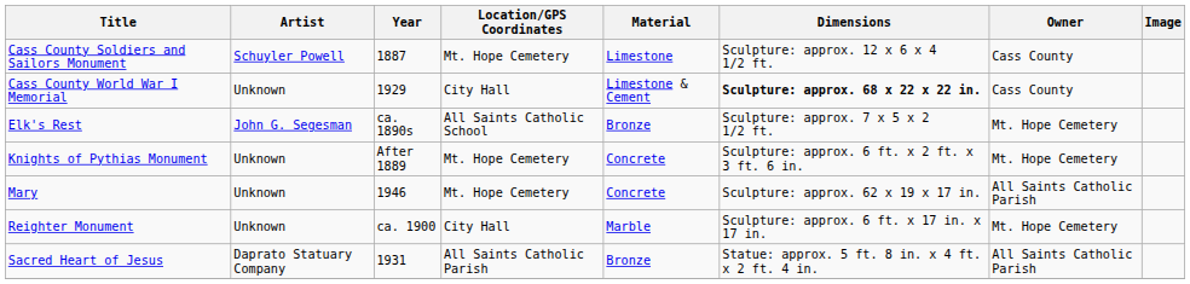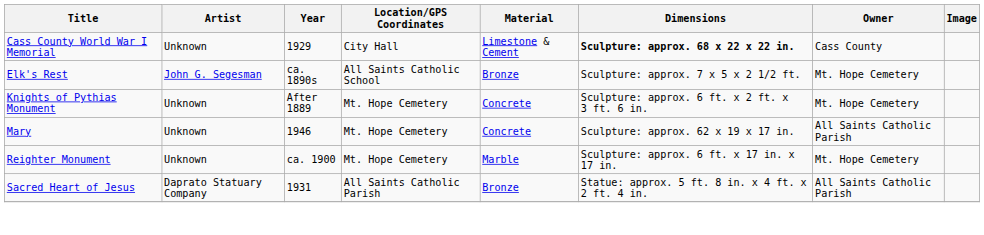 <table class="wikitable sortable">
 <tr>
 <th>Title</th>
 <th>Artist</th>
 <th>Year</th>
 <th>Location/GPS Coordinates</th>
 <th>Material</th>
 <th>Dimensions</th>
 <th>Owner</th>
 <th>Image</th>
-</tr>
-<tr>
-<td><a href='#'>Cass County Soldiers and Sailors Monument</a></td>
-<td><a href='#'>Schuyler Powell</a></td>
-<td>1887</td>
-<td>Mt. Hope Cemetery</td>
-<td><a href='#'>Limestone</a></td>
-<td>Sculpture: approx. 12 x 6 x 4 1/2 ft.</td>
-<td>Cass County</td>
-<td></td>
 </tr>
 <tr>
 <td><a href='#'>Cass County World War I Memorial</a></td>
 <td>Unknown</td>
 <td>1929</td>
 <td>City Hall</td>
 <td><a href='#'>Limestone</a> & <a href='#'>Cement</a></td>
 <td><strong>Sculpture: approx. 68 x 22 x 22 in.</strong></td>
 <td>Cass County</td>
 <td></td>
 </tr>
 <tr>
 <td><a href='#'>Elk's Rest</a></td>
 <td><a href='#'>John G. Segesman</a></td>
 <td>ca. 1890s</td>
 <td>All Saints Catholic School </td>
 <td><a href='#'>Bronze</a></td>
 <td>Sculpture: approx. 7 x 5 x 2 1/2 ft.</td>
 <td>Mt. Hope Cemetery</td>
 <td></td>
 </tr>
 <tr>
 <td><a href='#'>Knights of Pythias Monument</a></td>
 <td>Unknown</td>
 <td>After 1889</td>
 <td>Mt. Hope Cemetery</td>
 <td><a href='#'>Concrete</a></td>
 <td>Sculpture: approx. 6 ft. x 2 ft. x 3 ft. 6 in.</td>
 <td>Mt. Hope Cemetery</td>
 <td></td>
 </tr>
 <tr>
 <td><a href='#'>Mary</a></td>
 <td>Unknown</td>
 <td>1946</td>
 <td>Mt. Hope Cemetery</td>
 <td><a href='#'>Concrete</a></td>
 <td>Sculpture: approx. 62 x 19 x 17 in.</td>
 <td>All Saints Catholic Parish</td>
 <td></td>
 </tr>
 <tr>
 <td><a href='#'>Reighter Monument</a></td>
 <td>Unknown</td>
 <td>ca. 1900</td>
-<td>City Hall</td>
+<td>Mt. Hope Cemetery</td>
 <td><a href='#'>Marble</a></td>
 <td>Sculpture: approx. 6 ft. x 17 in. x 17 in.</td>
 <td>Mt. Hope Cemetery</td>
 <td></td>
 </tr>
 <tr>
 <td><a href='#'>Sacred Heart of Jesus</a></td>
 <td>Daprato Statuary Company</td>
 <td>1931</td>
 <td>All Saints Catholic Parish</td>
 <td><a href='#'>Bronze</a></td>
 <td>Statue: approx. 5 ft. 8 in. x 4 ft. x 2 ft. 4 in.</td>
 <td>All Saints Catholic Parish</td>
 <td></td>
 </tr>
 <tr>
 </tr>
 </table>
